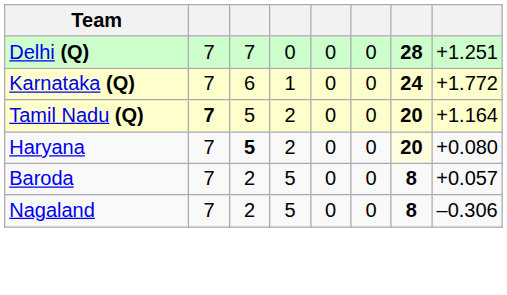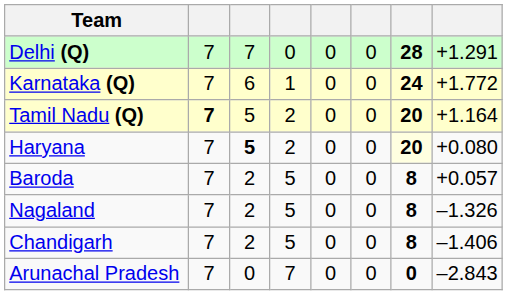 <table class="wikitable" style="text-align:center">
 <tr>
 <th style="width:140px;">Team</th>
 <th style="width:25px;"></th>
 <th style="width:25px;"></th>
 <th style="width:25px;"></th>
 <th style="width:25px;"></th>
 <th style="width:25px;"></th>
 <th style="width:25px;"></th>
 <th style="width:40px;"></th>
 </tr>
 <tr style="background:#cfc;">
 <td style="text-align:left"><a href='#'>Delhi</a> <strong>(Q)</strong></td>
 <td>7</td>
 <td>7</td>
 <td>0</td>
 <td>0</td>
 <td>0</td>
 <td><strong>28</strong></td>
-<td>+1.251</td>
+<td>+1.291</td>
 </tr>
 <tr style="background:#ffc;">
 <td style="text-align:left"><a href='#'>Karnataka</a> <strong>(Q)</strong></td>
 <td>7</td>
 <td>6</td>
 <td>1</td>
 <td>0</td>
 <td>0</td>
 <td><strong>24</strong></td>
 <td>+1.772</td>
 </tr>
 <tr style="background:#ffc;">
 <td style="text-align:left"><a href='#'>Tamil Nadu</a> <strong>(Q)</strong></td>
 <td><strong>7</strong></td>
 <td>5</td>
 <td>2</td>
 <td>0</td>
 <td>0</td>
 <td><strong>20</strong></td>
 <td>+1.164</td>
 </tr>
 <tr>
 <td style="text-align:left"><a href='#'>Haryana</a></td>
 <td>7</td>
 <td><strong>5</strong></td>
 <td>2</td>
 <td>0</td>
 <td>0</td>
 <td style="background: lightyellow;"><strong>20</strong></td>
 <td>+0.080</td>
 </tr>
 <tr>
 <td style="text-align:left"><a href='#'>Baroda</a></td>
 <td>7</td>
 <td>2</td>
 <td>5</td>
 <td>0</td>
 <td>0</td>
 <td><strong>8</strong></td>
 <td>+0.057</td>
 </tr>
 <tr>
 <td style="text-align:left"><a href='#'>Nagaland</a></td>
 <td>7</td>
 <td>2</td>
 <td>5</td>
 <td>0</td>
 <td>0</td>
 <td><strong>8</strong></td>
-<td>–0.306</td>
+<td>–1.326</td>
+</tr>
+<tr>
+<td style="text-align:left"><a href='#'>Chandigarh</a></td>
+<td>7</td>
+<td>2</td>
+<td>5</td>
+<td>0</td>
+<td>0</td>
+<td><strong>8</strong></td>
+<td>–1.406</td>
+</tr>
+<tr>
+<td style="text-align:left"><a href='#'>Arunachal Pradesh</a></td>
+<td>7</td>
+<td>0</td>
+<td>7</td>
+<td>0</td>
+<td>0</td>
+<td><strong>0</strong></td>
+<td>–2.843</td>
 </tr>
 </table>
